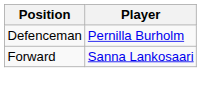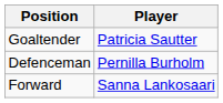 <table class="wikitable">
 <tr>
 <th>Position</th>
 <th>Player</th>
+</tr>
+<tr>
+<td>Goaltender</td>
+<td> <a href='#'>Patricia Sautter</a></td>
 </tr>
 <tr>
 <td>Defenceman</td>
 <td> <a href='#'>Pernilla Burholm</a></td>
 </tr>
 <tr>
 <td>Forward</td>
 <td> <a href='#'>Sanna Lankosaari</a></td>
 </tr>
 </table>
